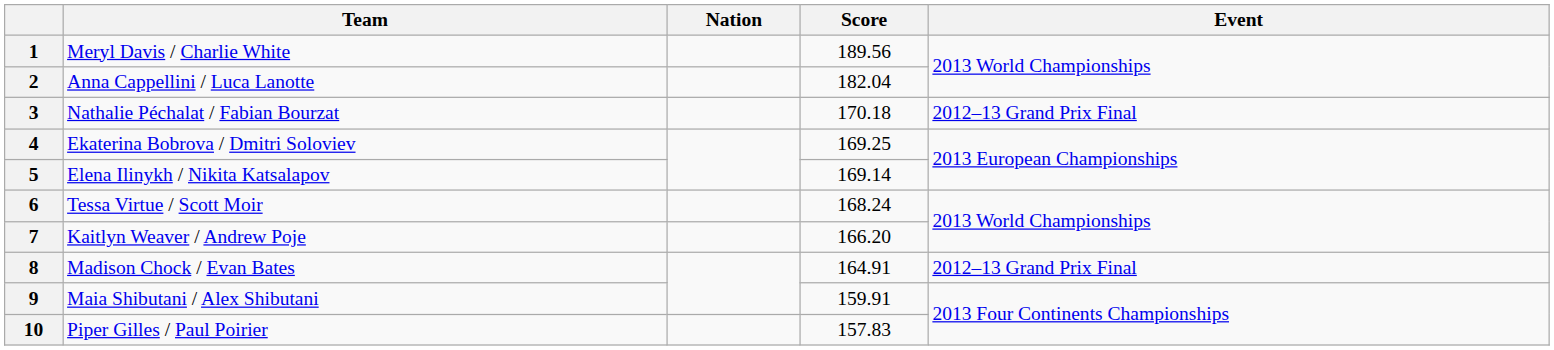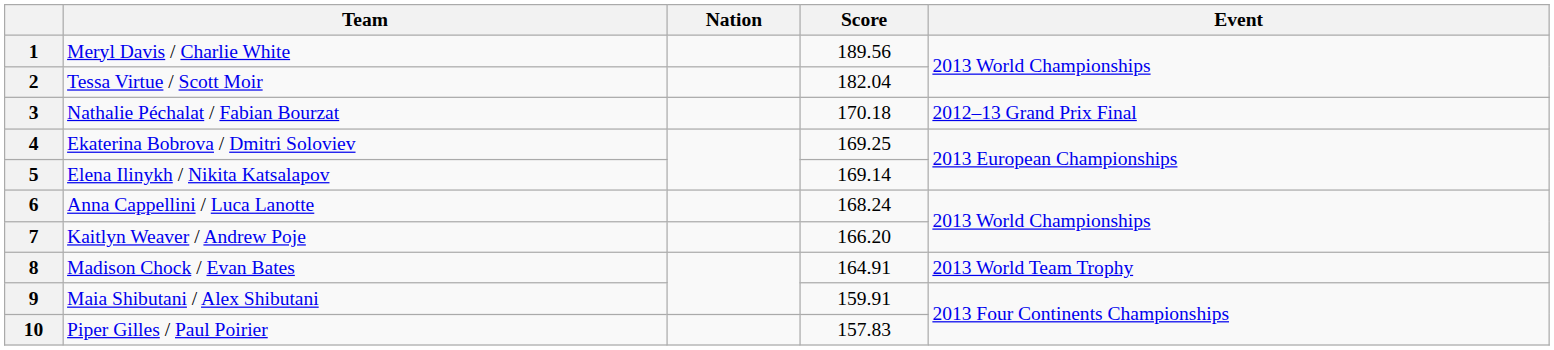 <table class="wikitable sortable" style="text-align:left; width:80%">
 <tr>
 <th scope="col"></th>
 <th scope="col">Team</th>
 <th scope="col">Nation</th>
 <th scope="col">Score</th>
 <th scope="col">Event</th>
 </tr>
 <tr>
 <th scope="row">1</th>
 <td><a href='#'>Meryl Davis</a> / <a href='#'>Charlie White</a></td>
 <td></td>
 <td align=center>189.56</td>
 <td rowspan="2"><a href='#'>2013 World Championships</a></td>
 </tr>
 <tr>
 <th scope="row">2</th>
-<td><a href='#'>Anna Cappellini</a> / <a href='#'>Luca Lanotte</a></td>
+<td><a href='#'>Tessa Virtue</a> / <a href='#'>Scott Moir</a></td>
 <td></td>
 <td align=center>182.04</td>
 </tr>
 <tr>
 <th scope="row">3</th>
 <td><a href='#'>Nathalie Péchalat</a> / <a href='#'>Fabian Bourzat</a></td>
 <td></td>
 <td align=center>170.18</td>
 <td><a href='#'>2012–13 Grand Prix Final</a></td>
 </tr>
 <tr>
 <th scope="row">4</th>
 <td><a href='#'>Ekaterina Bobrova</a> / <a href='#'>Dmitri Soloviev</a></td>
 <td rowspan="2"></td>
 <td align=center>169.25</td>
 <td rowspan="2"><a href='#'>2013 European Championships</a></td>
 </tr>
 <tr>
 <th scope="row">5</th>
 <td><a href='#'>Elena Ilinykh</a> / <a href='#'>Nikita Katsalapov</a></td>
 <td align=center>169.14</td>
 </tr>
 <tr>
 <th scope="row">6</th>
-<td><a href='#'>Tessa Virtue</a> / <a href='#'>Scott Moir</a></td>
+<td><a href='#'>Anna Cappellini</a> / <a href='#'>Luca Lanotte</a></td>
 <td></td>
 <td align=center>168.24</td>
 <td rowspan="2"><a href='#'>2013 World Championships</a></td>
 </tr>
 <tr>
 <th scope="row">7</th>
 <td><a href='#'>Kaitlyn Weaver</a> / <a href='#'>Andrew Poje</a></td>
 <td></td>
 <td align=center>166.20</td>
 </tr>
 <tr>
 <th scope="row">8</th>
 <td><a href='#'>Madison Chock</a> / <a href='#'>Evan Bates</a></td>
 <td rowspan="2"></td>
 <td align=center>164.91</td>
-<td><a href='#'>2012–13 Grand Prix Final</a></td>
+<td><a href='#'>2013 World Team Trophy</a></td>
 </tr>
 <tr>
 <th scope="row">9</th>
 <td><a href='#'>Maia Shibutani</a> / <a href='#'>Alex Shibutani</a></td>
 <td align=center>159.91</td>
 <td rowspan="2"><a href='#'>2013 Four Continents Championships</a></td>
 </tr>
 <tr>
 <th scope="row">10</th>
 <td><a href='#'>Piper Gilles</a> / <a href='#'>Paul Poirier</a></td>
 <td></td>
 <td align=center>157.83</td>
 </tr>
 </table>
